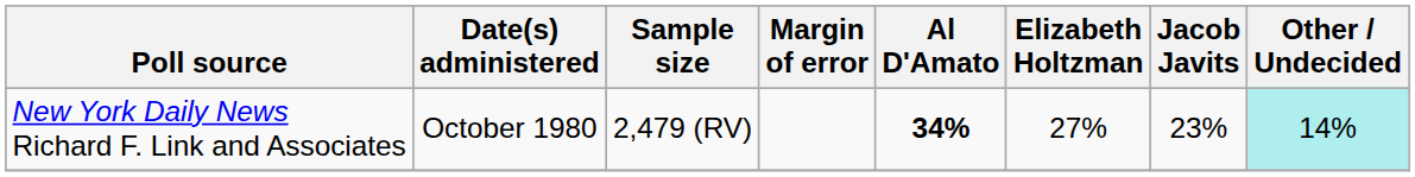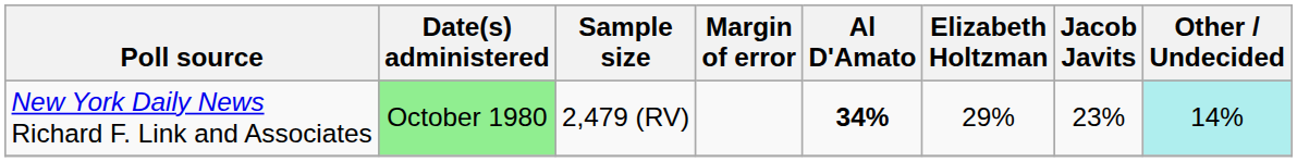 <table class="wikitable sortable mw-datatable" style="font-size:90%;text-align:center;line-height:17px">
 <tr valign=bottom>
 <th>Poll source</th>
 <th>Date(s)<br>administered</th>
 <th>Sample<br>size</th>
 <th>Margin<br>of error</th>
 <th class="unsortable">Al<br>D'Amato<br><small></small></th>
 <th class="unsortable">Elizabeth<br>Holtzman<br><small></small></th>
 <th class="unsortable">Jacob<br>Javits<br><small></small></th>
 <th class="unsortable">Other /<br>Undecided</th>
 </tr>
 <tr>
 <td style="text-align:left;"><em><a href='#'>New York Daily News</a></em> <br> Richard F. Link and Associates</td>
-<td data-sort-value="2022-09-07">October 1980</td>
+<td data-sort-value="2022-09-07" style="background: lightgreen;">October 1980</td>
 <td>2,479 (RV)</td>
 <td></td>
 <td><strong>34%</strong></td>
-<td>27%</td>
+<td>29%</td>
 <td>23%</td>
 <td style="background: paleturquoise;">14%</td>
 </tr>
 <tr>
 </tr>
 </table>
